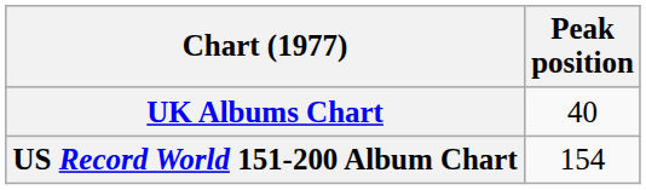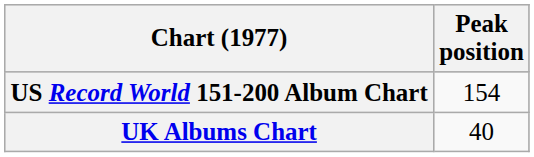 <table class="wikitable plainrowheaders" style="text-align:center">
 <tr>
 <th>Chart (1977)</th>
 <th>Peak<br>position</th>
 </tr>
 <tr>
+<th scope="row">US <em><a href='#'>Record World</a></em> 151-200 Album Chart</th>
+<td>154</td>
+</tr>
+<tr>
 <th scope="row"><a href='#'>UK Albums Chart</a></th>
 <td>40</td>
 </tr>
-<tr>
-<th scope="row">US <em><a href='#'>Record World</a></em> 151-200 Album Chart</th>
-<td>154</td>
-</tr>
 </table>
